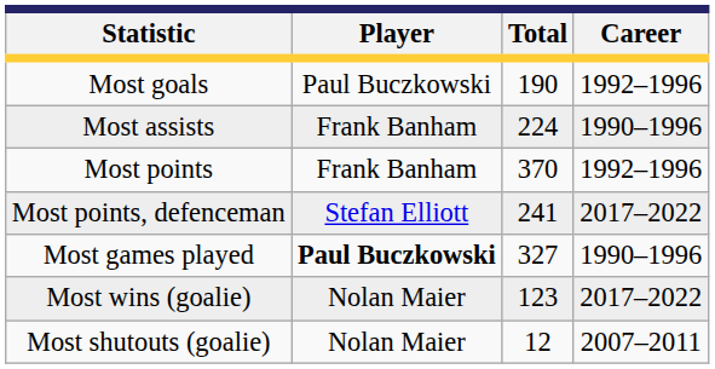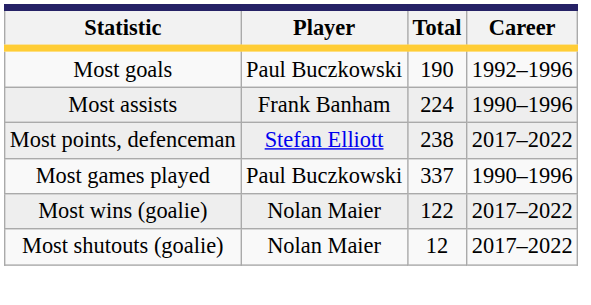 <table class="wikitable" style= "text-align: center">
 <tr style="border-top:#262266 5px solid; border-bottom:#FFCD36 5px solid;">
 <th>Statistic</th>
 <th>Player</th>
 <th>Total</th>
 <th>Career</th>
 </tr>
 <tr>
 <td>Most goals</td>
 <td>Paul Buczkowski</td>
 <td>190</td>
 <td>1992–1996</td>
 </tr>
 <tr align="center" bgcolor="#eeeeee">
 <td>Most assists</td>
 <td>Frank Banham</td>
 <td>224</td>
 <td>1990–1996</td>
 </tr>
-<tr>
-<td>Most points</td>
-<td>Frank Banham</td>
-<td>370</td>
-<td>1992–1996</td>
-</tr>
 <tr align="center" bgcolor="#eeeeee">
 <td>Most points, defenceman</td>
 <td><a href='#'>Stefan Elliott</a></td>
-<td>241</td>
+<td>238</td>
 <td>2017–2022</td>
 </tr>
 <tr>
 <td>Most games played</td>
-<td><strong>Paul Buczkowski</strong></td>
-<td>327</td>
+<td>Paul Buczkowski</td>
+<td>337</td>
 <td>1990–1996</td>
 </tr>
 <tr align="center" bgcolor="#eeeeee">
 <td>Most wins (goalie)</td>
 <td>Nolan Maier</td>
-<td>123</td>
+<td>122</td>
 <td>2017–2022</td>
 </tr>
 <tr>
 <td>Most shutouts (goalie)</td>
 <td>Nolan Maier</td>
 <td>12</td>
-<td>2007–2011</td>
+<td>2017–2022</td>
 </tr>
 </table>
